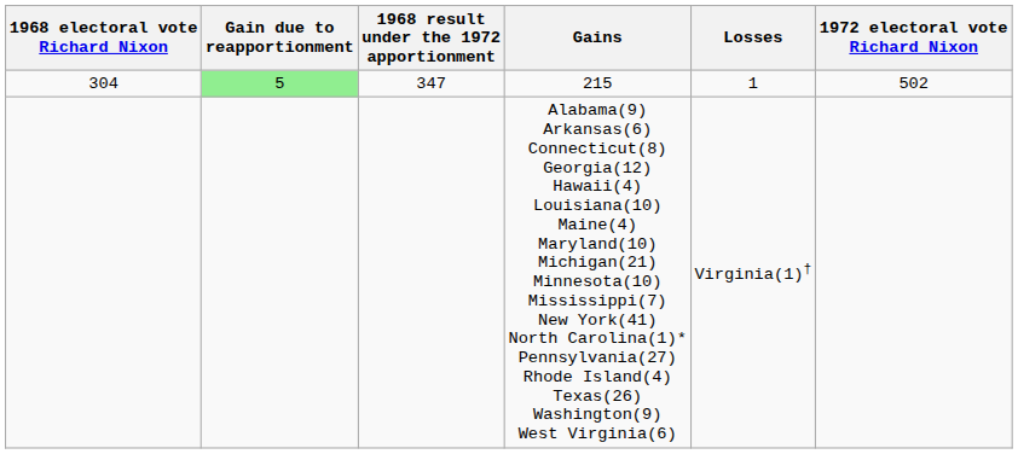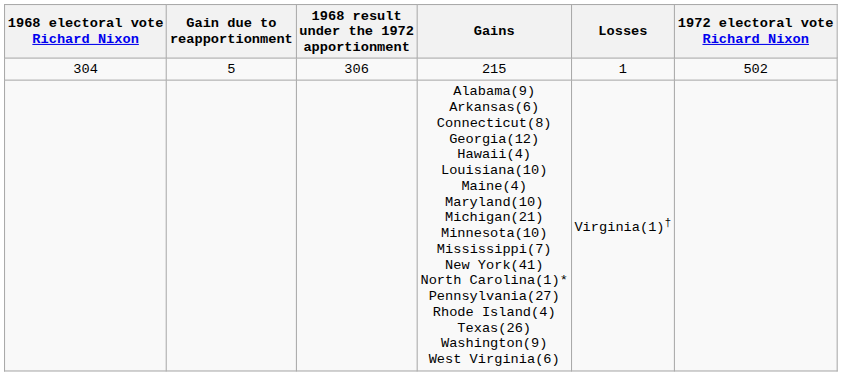 <table class="wikitable" style="text-align:center">
 <tr>
 <th>1968 electoral vote<br><a href='#'>Richard Nixon</a></th>
 <th>Gain due to<br>reapportionment</th>
 <th>1968 result<br>under the 1972<br>apportionment</th>
 <th>Gains</th>
 <th>Losses</th>
 <th>1972 electoral vote<br><a href='#'>Richard Nixon</a></th>
 </tr>
 <tr>
 <td>304</td>
-<td style="background: lightgreen;"> 5</td>
-<td>347</td>
+<td> 5</td>
+<td>306</td>
 <td> 215</td>
 <td> 1</td>
 <td>502</td>
 </tr>
 <tr>
 <td></td>
 <td></td>
 <td></td>
 <td>Alabama(9)<br>Arkansas(6)<br>Connecticut(8)<br>Georgia(12)<br>Hawaii(4)<br>Louisiana(10)<br>Maine(4)<br>Maryland(10)<br>Michigan(21)<br>Minnesota(10)<br>Mississippi(7)<br>New York(41)<br>North Carolina(1)*<br>Pennsylvania(27)<br>Rhode Island(4)<br>Texas(26)<br>Washington(9)<br>West Virginia(6)</td>
 <td>Virginia(1)<sup>†</sup></td>
 <td></td>
 </tr>
 </table>
